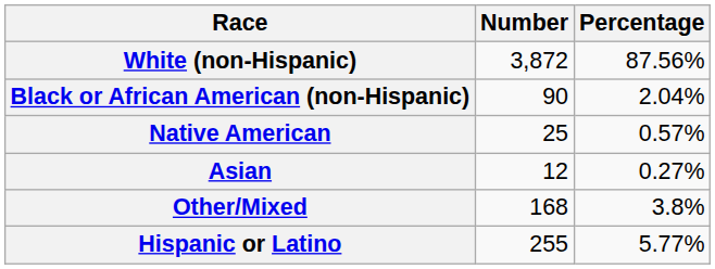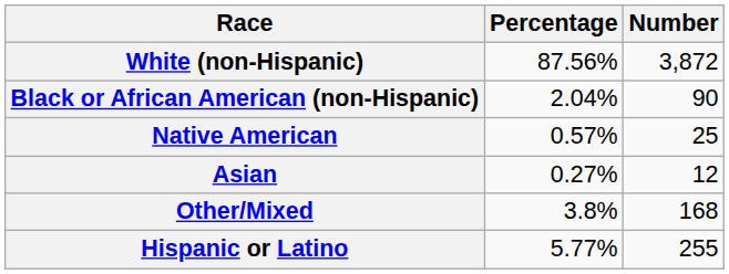 <table class="wikitable" style="text-align:right">
 <tr>
 <th scope="col">Race</th>
+<th scope="col">Percentage</th>
 <th scope="col">Number</th>
-<th scope="col">Percentage</th>
 </tr>
 <tr>
 <th scope="row"><a href='#'>White</a> (non-Hispanic)</th>
+<td>87.56%</td>
 <td>3,872</td>
-<td>87.56%</td>
 </tr>
 <tr>
 <th scope="row"><a href='#'>Black or African American</a> (non-Hispanic)</th>
+<td>2.04%</td>
 <td>90</td>
-<td>2.04%</td>
 </tr>
 <tr>
 <th scope="row"><a href='#'>Native American</a></th>
+<td>0.57%</td>
 <td>25</td>
-<td>0.57%</td>
 </tr>
 <tr>
 <th scope="row"><a href='#'>Asian</a></th>
+<td>0.27%</td>
 <td>12</td>
-<td>0.27%</td>
 </tr>
 <tr>
 <th scope="row"><a href='#'>Other/Mixed</a></th>
+<td>3.8%</td>
 <td>168</td>
-<td>3.8%</td>
 </tr>
 <tr>
 <th scope="row"><a href='#'>Hispanic</a> or <a href='#'>Latino</a></th>
+<td>5.77%</td>
 <td>255</td>
-<td>5.77%</td>
 </tr>
 </table>
